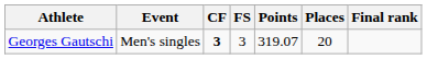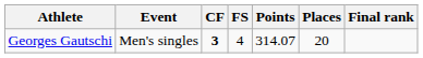 <table class="wikitable" border="1" style="font-size:90%">
 <tr>
 <th>Athlete</th>
 <th>Event</th>
 <th>CF</th>
 <th>FS</th>
 <th>Points</th>
 <th>Places</th>
 <th>Final rank</th>
 </tr>
 <tr align=center>
 <td align=left><a href='#'>Georges Gautschi</a></td>
 <td>Men's singles</td>
 <td><strong>3</strong></td>
-<td>3</td>
-<td>319.07</td>
+<td>4</td>
+<td>314.07</td>
 <td>20</td>
 <td></td>
 </tr>
 </table>
